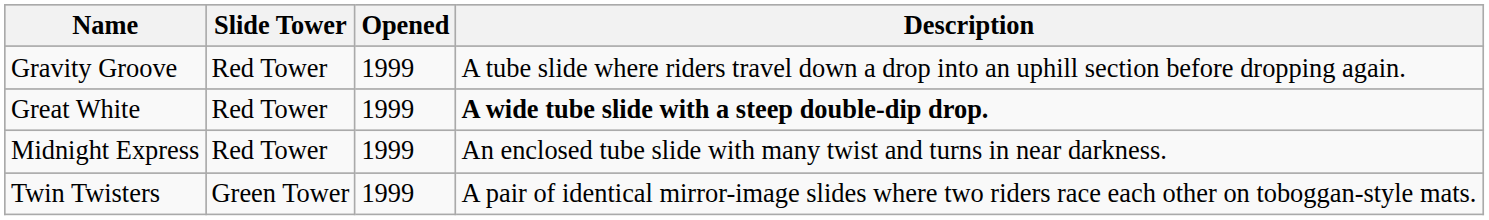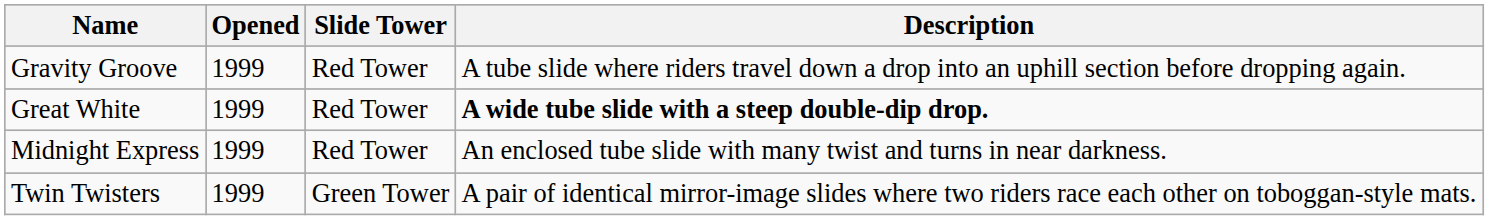 <table class="wikitable">
 <tr>
 <th>Name</th>
+<th>Opened</th>
 <th>Slide Tower</th>
-<th>Opened</th>
 <th>Description</th>
 </tr>
 <tr>
 <td>Gravity Groove</td>
+<td>1999</td>
 <td>Red Tower</td>
-<td>1999</td>
 <td>A tube slide where riders travel down a drop into an uphill section before dropping again.</td>
 </tr>
 <tr>
 <td>Great White</td>
+<td>1999</td>
 <td>Red Tower</td>
-<td>1999</td>
 <td><strong>A wide tube slide with a steep double-dip drop.</strong></td>
 </tr>
 <tr>
 <td>Midnight Express</td>
+<td>1999</td>
 <td>Red Tower</td>
-<td>1999</td>
 <td>An enclosed tube slide with many twist and turns in near darkness.</td>
 </tr>
 <tr>
 <td>Twin Twisters</td>
+<td>1999</td>
 <td>Green Tower</td>
-<td>1999</td>
 <td>A pair of identical mirror-image slides where two riders race each other on toboggan-style mats.</td>
 </tr>
 </table>
